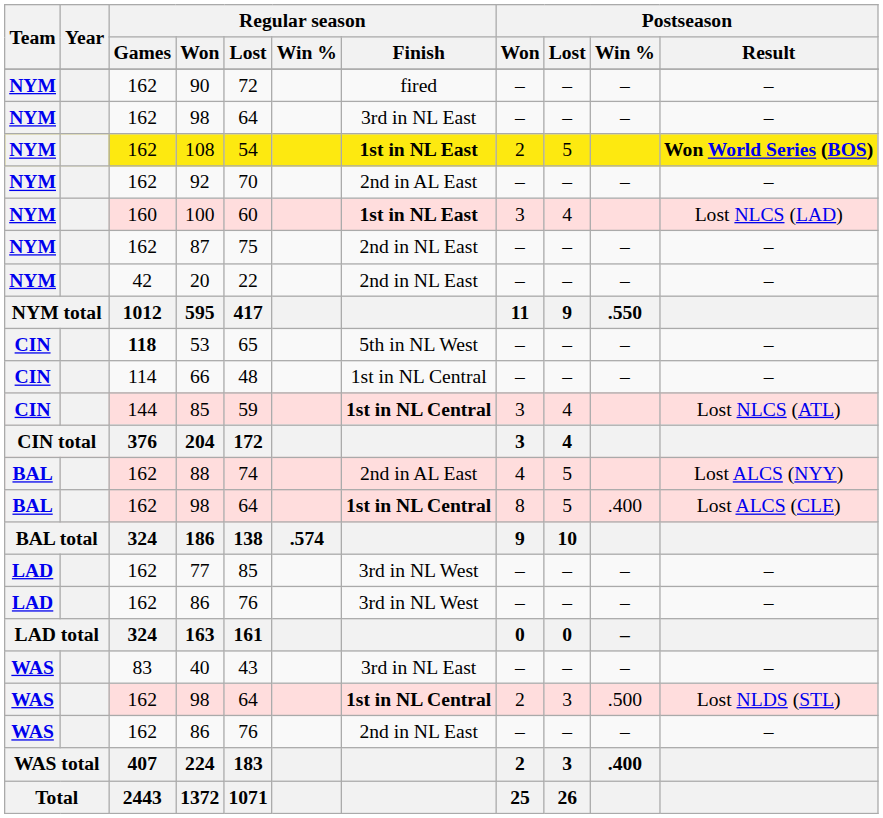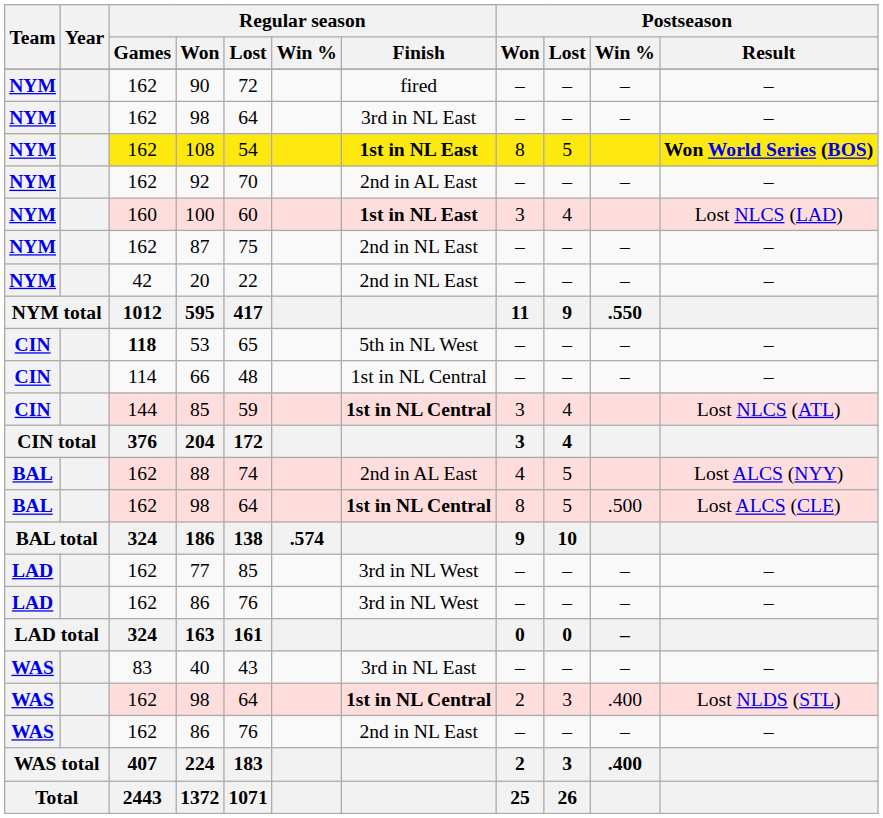 <table class="wikitable" style="font-size: 95%; text-align:center;">
 <tr>
 <th rowspan="2">Team</th>
 <th rowspan="2">Year</th>
 <th colspan="5">Regular season</th>
 <th colspan="4">Postseason</th>
 </tr>
 <tr>
 <th>Games</th>
 <th>Won</th>
 <th>Lost</th>
 <th>Win %</th>
 <th>Finish</th>
 <th>Won</th>
 <th>Lost</th>
 <th>Win %</th>
 <th>Result</th>
 </tr>
 <tr>
 </tr>
 <tr>
 <th><a href='#'>NYM</a></th>
 <th></th>
 <td>162</td>
 <td>90</td>
 <td>72</td>
 <td></td>
 <td>fired</td>
 <td>–</td>
 <td>–</td>
 <td>–</td>
 <td>–</td>
 </tr>
 <tr>
 <th><a href='#'>NYM</a></th>
 <th></th>
 <td>162</td>
 <td>98</td>
 <td>64</td>
 <td></td>
 <td>3rd in NL East</td>
 <td>–</td>
 <td>–</td>
 <td>–</td>
 <td>–</td>
 </tr>
 <tr style="background:#fde910">
 <th><a href='#'>NYM</a></th>
 <th></th>
 <td>162</td>
 <td>108</td>
 <td>54</td>
 <td></td>
 <td><strong>1st in NL East</strong></td>
-<td>2</td>
+<td>8</td>
 <td>5</td>
 <td></td>
 <td><strong>Won <a href='#'>World Series</a> (<a href='#'>BOS</a>)</strong></td>
 </tr>
 <tr>
 <th><a href='#'>NYM</a></th>
 <th></th>
 <td>162</td>
 <td>92</td>
 <td>70</td>
 <td></td>
 <td>2nd in AL East</td>
 <td>–</td>
 <td>–</td>
 <td>–</td>
 <td>–</td>
 </tr>
 <tr style="background:#fdd">
 <th><a href='#'>NYM</a></th>
 <th></th>
 <td>160</td>
 <td>100</td>
 <td>60</td>
 <td></td>
 <td><strong>1st in NL East</strong></td>
 <td>3</td>
 <td>4</td>
 <td></td>
 <td>Lost <a href='#'>NLCS</a> (<a href='#'>LAD</a>)</td>
 </tr>
 <tr>
 <th><a href='#'>NYM</a></th>
 <th></th>
 <td>162</td>
 <td>87</td>
 <td>75</td>
 <td></td>
 <td>2nd in NL East</td>
 <td>–</td>
 <td>–</td>
 <td>–</td>
 <td>–</td>
 </tr>
 <tr>
 <th><a href='#'>NYM</a></th>
 <th></th>
 <td>42</td>
 <td>20</td>
 <td>22</td>
 <td></td>
 <td>2nd in NL East</td>
 <td>–</td>
 <td>–</td>
 <td>–</td>
 <td>–</td>
 </tr>
 <tr>
 <th colspan="2">NYM total</th>
 <th>1012</th>
 <th>595</th>
 <th>417</th>
 <th></th>
 <th></th>
 <th>11</th>
 <th>9</th>
 <th>.550</th>
 <th></th>
 </tr>
 <tr>
 <th><a href='#'>CIN</a></th>
 <th></th>
 <td><strong>118</strong></td>
 <td>53</td>
 <td>65</td>
 <td></td>
 <td>5th in NL West</td>
 <td>–</td>
 <td>–</td>
 <td>–</td>
 <td>–</td>
 </tr>
 <tr>
 <th><a href='#'>CIN</a></th>
 <th></th>
 <td>114</td>
 <td>66</td>
 <td>48</td>
 <td></td>
 <td>1st in NL Central</td>
 <td>–</td>
 <td>–</td>
 <td>–</td>
 <td>–</td>
 </tr>
 <tr style="background:#fdd">
 <th><a href='#'>CIN</a></th>
 <th></th>
 <td>144</td>
 <td>85</td>
 <td>59</td>
 <td></td>
 <td><strong>1st in NL Central</strong></td>
 <td>3</td>
 <td>4</td>
 <td></td>
 <td>Lost <a href='#'>NLCS</a> (<a href='#'>ATL</a>)</td>
 </tr>
 <tr>
 <th colspan="2">CIN total</th>
 <th>376</th>
 <th>204</th>
 <th>172</th>
 <th></th>
 <th></th>
 <th>3</th>
 <th>4</th>
 <th></th>
 <th></th>
 </tr>
 <tr style="background:#fdd">
 <th><a href='#'>BAL</a></th>
 <th></th>
 <td>162</td>
 <td>88</td>
 <td>74</td>
 <td></td>
 <td>2nd in AL East</td>
 <td>4</td>
 <td>5</td>
 <td></td>
 <td>Lost <a href='#'>ALCS</a> (<a href='#'>NYY</a>)</td>
 </tr>
 <tr style="background:#fdd">
 <th><a href='#'>BAL</a></th>
 <th></th>
 <td>162</td>
 <td>98</td>
 <td>64</td>
 <td></td>
 <td><strong>1st in NL Central</strong></td>
 <td>8</td>
 <td>5</td>
-<td>.400</td>
+<td>.500</td>
 <td>Lost <a href='#'>ALCS</a> (<a href='#'>CLE</a>)</td>
 </tr>
 <tr>
 <th colspan="2">BAL total</th>
 <th>324</th>
 <th>186</th>
 <th>138</th>
 <th>.574</th>
 <th></th>
 <th>9</th>
 <th>10</th>
 <th></th>
 <th></th>
 </tr>
 <tr>
 <th><a href='#'>LAD</a></th>
 <th></th>
 <td>162</td>
 <td>77</td>
 <td>85</td>
 <td></td>
 <td>3rd in NL West</td>
 <td>–</td>
 <td>–</td>
 <td>–</td>
 <td>–</td>
 </tr>
 <tr>
 <th><a href='#'>LAD</a></th>
 <th></th>
 <td>162</td>
 <td>86</td>
 <td>76</td>
 <td></td>
 <td>3rd in NL West</td>
 <td>–</td>
 <td>–</td>
 <td>–</td>
 <td>–</td>
 </tr>
 <tr>
 <th colspan="2">LAD total</th>
 <th>324</th>
 <th>163</th>
 <th>161</th>
 <th></th>
 <th></th>
 <th>0</th>
 <th>0</th>
 <th>–</th>
 <th></th>
 </tr>
 <tr>
 <th><a href='#'>WAS</a></th>
 <th></th>
 <td>83</td>
 <td>40</td>
 <td>43</td>
 <td></td>
 <td>3rd in NL East</td>
 <td>–</td>
 <td>–</td>
 <td>–</td>
 <td>–</td>
 </tr>
 <tr style="background:#fdd">
 <th><a href='#'>WAS</a></th>
 <th></th>
 <td>162</td>
 <td>98</td>
 <td>64</td>
 <td></td>
 <td><strong>1st in NL Central</strong></td>
 <td>2</td>
 <td>3</td>
-<td>.500</td>
+<td>.400</td>
 <td>Lost <a href='#'>NLDS</a> (<a href='#'>STL</a>)</td>
 </tr>
 <tr>
 <th><a href='#'>WAS</a></th>
 <th></th>
 <td>162</td>
 <td>86</td>
 <td>76</td>
 <td></td>
 <td>2nd in NL East</td>
 <td>–</td>
 <td>–</td>
 <td>–</td>
 <td>–</td>
 </tr>
 <tr>
 <th colspan="2">WAS total</th>
 <th>407</th>
 <th>224</th>
 <th>183</th>
 <th></th>
 <th></th>
 <th>2</th>
 <th>3</th>
 <th>.400</th>
 <th></th>
 </tr>
 <tr>
 <th colspan="2">Total</th>
 <th>2443</th>
 <th>1372</th>
 <th>1071</th>
 <th></th>
 <th></th>
 <th>25</th>
 <th>26</th>
 <th></th>
 <th></th>
 </tr>
 </table>
